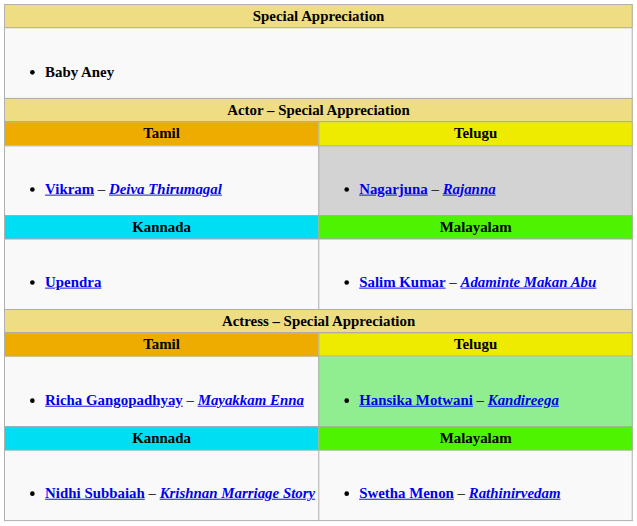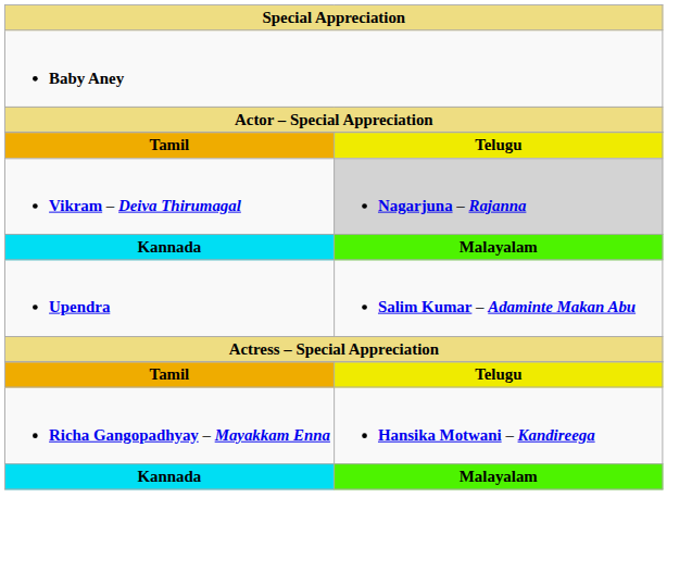 <table class="wikitable">
 <tr>
 <th rowspan="1" colspan="2" style="background:#EEDD82;" !align="center"><strong>Special Appreciation</strong></th>
 </tr>
 <tr>
 <td colspan="2" valign="top"><br><ul><li><strong>Baby Aney</strong></li></ul></td>
 </tr>
 <tr>
 <th rowspan="1" colspan="2" style="background:#EEDD82;" !align="center"><strong>Actor – Special Appreciation</strong></th>
 </tr>
 <tr>
 </tr>
 <tr>
 <th style="background:#efac00;width: 50%" !align="center">Tamil</th>
 <th style="background:#efeb00;" !align="center">Telugu</th>
 </tr>
 <tr>
 <td valign="top"><br><ul><li><strong><a href='#'>Vikram</a></strong> – <strong><em><a href='#'>Deiva Thirumagal</a></em></strong></li></ul></td>
 <td valign="top" style="background: lightgrey;"><br><ul><li><strong><a href='#'>Nagarjuna</a></strong> – <strong><em><a href='#'>Rajanna</a></em></strong></li></ul></td>
 </tr>
 <tr>
 <th style="background:#00def3;" ! align="center">Kannada</th>
 <th style="background:#4df300;" ! align="center">Malayalam</th>
 </tr>
 <tr>
 <td><br><ul><li><strong><a href='#'>Upendra</a></strong></li></ul></td>
 <td><br><ul><li><strong><a href='#'>Salim Kumar</a></strong> – <strong><em><a href='#'>Adaminte Makan Abu</a></em></strong></li></ul></td>
 </tr>
 <tr>
 <th rowspan="1" colspan="2" style="background:#EEDD82;" !align="center"><strong>Actress – Special Appreciation</strong></th>
 </tr>
 <tr>
 </tr>
 <tr>
 <th style="background:#efac00;" !align="center">Tamil</th>
 <th style="background:#efeb00;" !align="center">Telugu</th>
 </tr>
 <tr>
 <td valign="top"><br><ul><li><strong><a href='#'>Richa Gangopadhyay</a></strong> – <strong><em><a href='#'>Mayakkam Enna</a></em></strong></li></ul></td>
-<td valign="top" style="background: lightgreen;"><br><ul><li><strong><a href='#'>Hansika Motwani</a></strong> – <strong><em><a href='#'>Kandireega</a></em></strong></li></ul></td>
+<td valign="top"><br><ul><li><strong><a href='#'>Hansika Motwani</a></strong> – <strong><em><a href='#'>Kandireega</a></em></strong></li></ul></td>
 </tr>
 <tr>
 <th style="background:#00def3;" ! align="center">Kannada</th>
 <th style="background:#4df300;" ! align="center">Malayalam</th>
 </tr>
-<tr>
-<td><br><ul><li><strong><a href='#'>Nidhi Subbaiah</a></strong> – <strong><em><a href='#'>Krishnan Marriage Story</a></em></strong></li></ul></td>
-<td><br><ul><li><strong><a href='#'>Swetha Menon</a></strong> – <strong><em><a href='#'>Rathinirvedam</a></em></strong></li></ul></td>
-</tr>
 </table>
